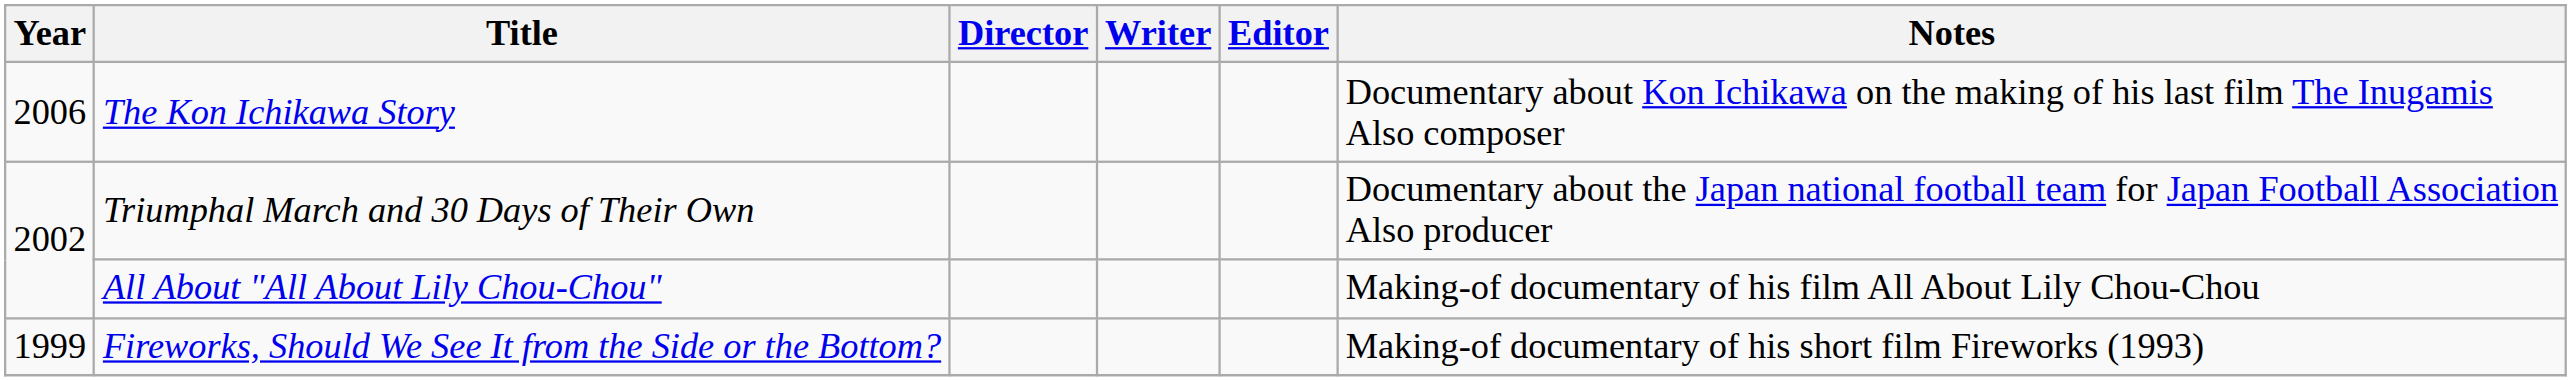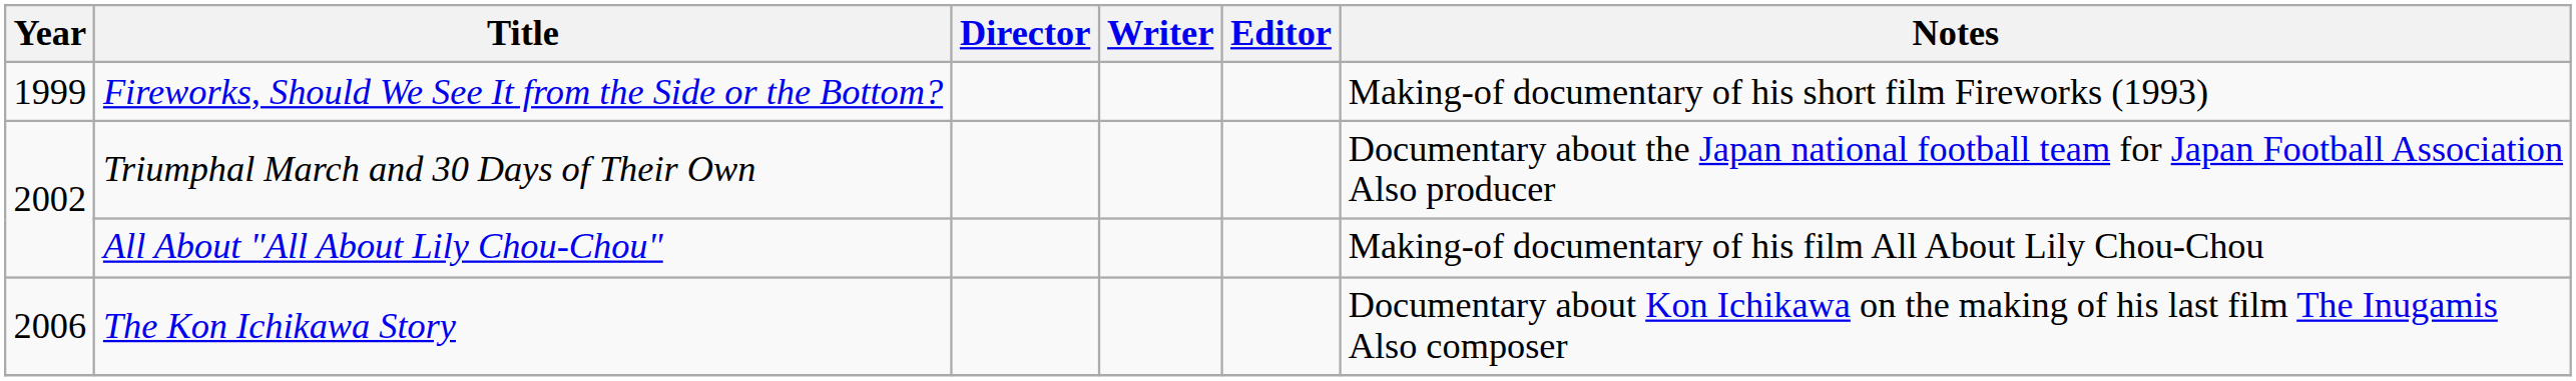 <table class="wikitable sortable">
 <tr>
 <th>Year</th>
 <th>Title</th>
 <th><a href='#'>Director</a></th>
 <th><a href='#'>Writer</a></th>
 <th><a href='#'>Editor</a></th>
 <th>Notes</th>
 </tr>
 <tr>
-<td>2006</td>
-<td><em><a href='#'>The Kon Ichikawa Story</a></em></td>
+<td>1999</td>
+<td><em><a href='#'>Fireworks, Should We See It from the Side or the Bottom?</a></em></td>
 <td></td>
 <td></td>
 <td></td>
-<td>Documentary about <a href='#'>Kon Ichikawa</a> on the making of his last film <a href='#'>The Inugamis</a><br>Also composer</td>
+<td>Making-of documentary of his short film Fireworks (1993)</td>
 </tr>
 <tr>
 <td rowspan=2>2002</td>
 <td><em>Triumphal March and 30 Days of Their Own</em></td>
 <td></td>
 <td></td>
 <td></td>
 <td>Documentary about the <a href='#'>Japan national football team</a> for <a href='#'>Japan Football Association</a><br>Also producer</td>
 </tr>
 <tr>
 <td><em><a href='#'>All About "All About Lily Chou-Chou"</a></em></td>
 <td></td>
 <td></td>
 <td></td>
 <td>Making-of documentary of his film All About Lily Chou-Chou</td>
 </tr>
 <tr>
-<td>1999</td>
-<td><em><a href='#'>Fireworks, Should We See It from the Side or the Bottom?</a></em></td>
+<td>2006</td>
+<td><em><a href='#'>The Kon Ichikawa Story</a></em></td>
 <td></td>
 <td></td>
 <td></td>
-<td>Making-of documentary of his short film Fireworks (1993)</td>
+<td>Documentary about <a href='#'>Kon Ichikawa</a> on the making of his last film <a href='#'>The Inugamis</a><br>Also composer</td>
 </tr>
 <tr>
 </tr>
 </table>
